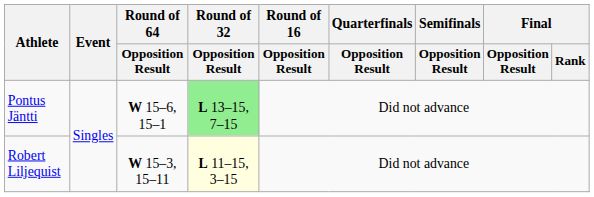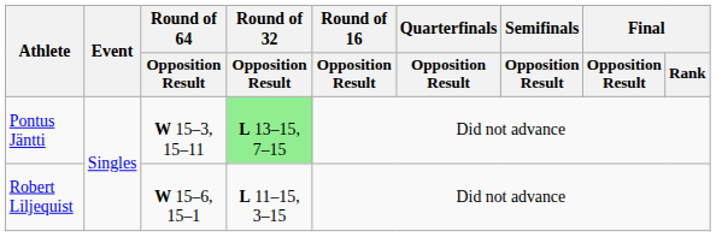 <table class="wikitable" style="font-size:90%">
 <tr>
 <th rowspan="2">Athlete</th>
 <th rowspan="2">Event</th>
 <th>Round of 64</th>
 <th>Round of 32</th>
 <th>Round of 16</th>
 <th>Quarterfinals</th>
 <th>Semifinals</th>
 <th colspan=2>Final</th>
 </tr>
 <tr style="font-size:95%">
 <th>Opposition<br>Result</th>
 <th>Opposition<br>Result</th>
 <th>Opposition<br>Result</th>
 <th>Opposition<br>Result</th>
 <th>Opposition<br>Result</th>
 <th>Opposition<br>Result</th>
 <th>Rank</th>
 </tr>
 <tr align=center>
 <td align=left><a href='#'>Pontus Jäntti</a></td>
 <td align=left rowspan=2><a href='#'>Singles</a></td>
-<td><br><strong>W</strong> 15–6, 15–1</td>
+<td><br><strong>W</strong> 15–3, 15–11</td>
 <td style="background: lightgreen;"><br><strong>L</strong> 13–15, 7–15</td>
 <td colspan=5>Did not advance</td>
 </tr>
 <tr align=center>
 <td align=left><a href='#'>Robert Liljequist</a></td>
-<td><br><strong>W</strong> 15–3, 15–11</td>
-<td style="background: lightyellow;"><br><strong>L</strong> 11–15, 3–15</td>
+<td><br><strong>W</strong> 15–6, 15–1</td>
+<td><br><strong>L</strong> 11–15, 3–15</td>
 <td colspan=5>Did not advance</td>
 </tr>
 </table>
